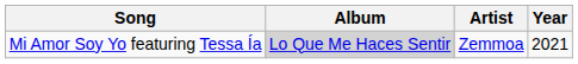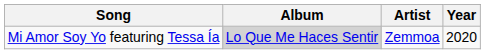 <table class="wikitable">
 <tr>
 <th>Song</th>
 <th>Album</th>
 <th>Artist</th>
 <th>Year</th>
 </tr>
 <tr>
 <td><a href='#'>Mi Amor Soy Yo</a> featuring <a href='#'>Tessa Ía</a></td>
 <td style="background: lightgrey;"><a href='#'>Lo Que Me Haces Sentir</a></td>
 <td><a href='#'>Zemmoa</a></td>
-<td>2021</td>
+<td>2020</td>
 </tr>
 </table>
